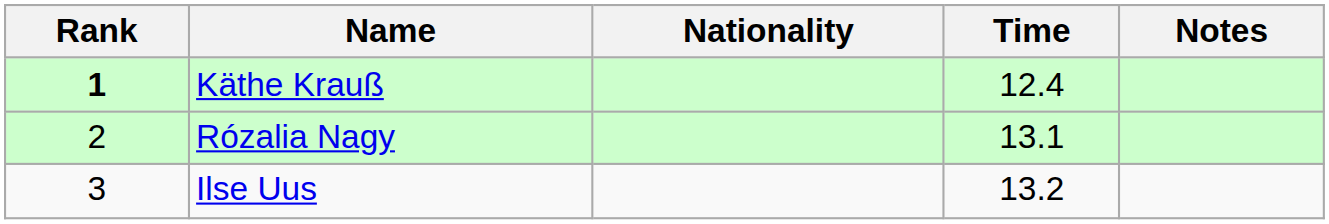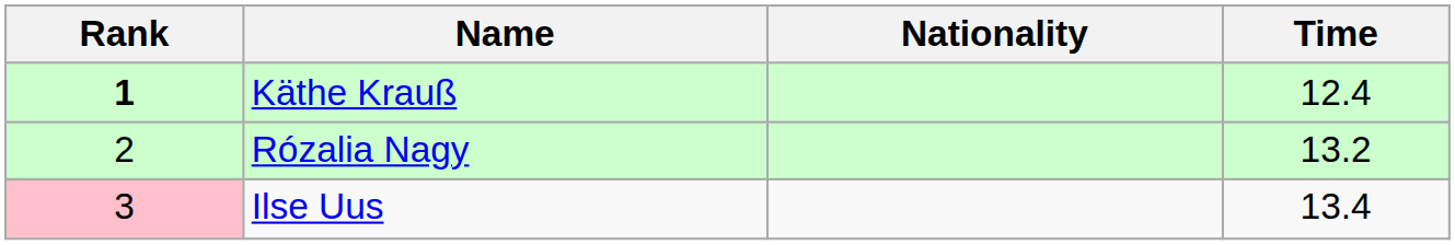 <table class="wikitable sortable" style="text-align:center;width: 50%">
 <tr>
 <th>Rank</th>
 <th>Name</th>
 <th>Nationality</th>
 <th>Time</th>
-<th>Notes</th>
 </tr>
 <tr bgcolor=ccffcc>
 <td><strong>1</strong></td>
 <td align=left><a href='#'>Käthe Krauß</a></td>
 <td align=left></td>
 <td>12.4</td>
-<td></td>
 </tr>
 <tr bgcolor=ccffcc>
 <td>2</td>
 <td align=left><a href='#'>Rózalia Nagy</a></td>
 <td align=left></td>
-<td>13.1</td>
-<td></td>
+<td>13.2</td>
 </tr>
 <tr>
-<td>3</td>
+<td style="background: pink;">3</td>
 <td align=left><a href='#'>Ilse Uus</a></td>
 <td align=left></td>
-<td>13.2</td>
-<td></td>
+<td>13.4</td>
 </tr>
 </table>
